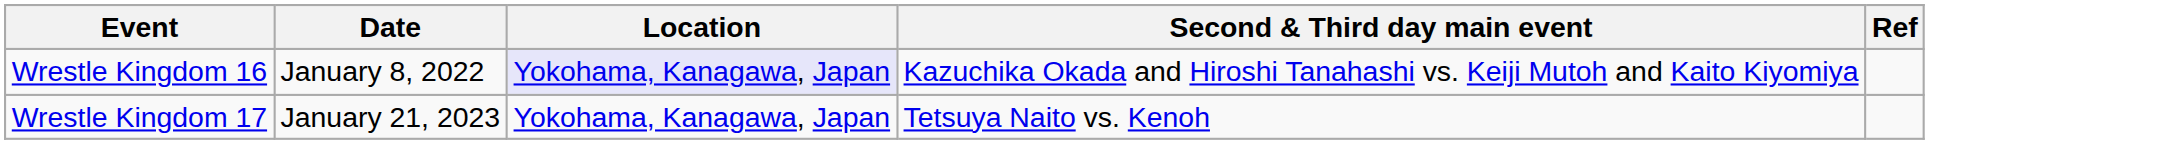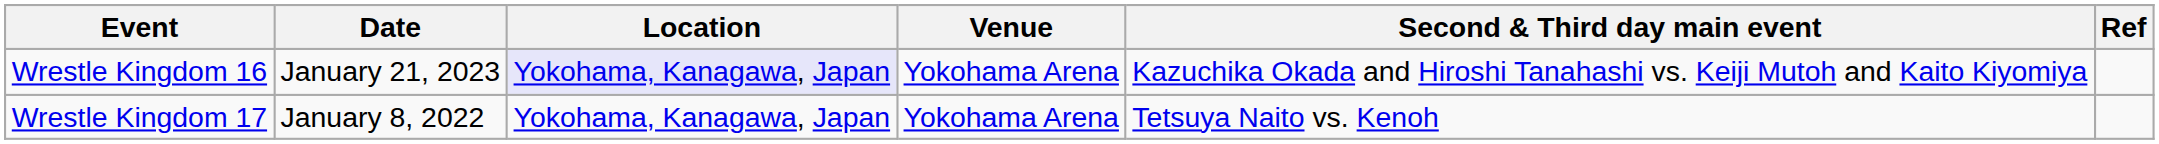 <table class="wikitable" style="font-size:85%;">
 <tr>
 <th>Event</th>
 <th>Date</th>
 <th>Location</th>
+<th>Venue</th>
 <th>Second & Third day main event</th>
 <th>Ref</th>
 </tr>
 <tr>
 <td><a href='#'>Wrestle Kingdom 16</a></td>
-<td>January 8, 2022</td>
+<td>January 21, 2023</td>
 <td style="background: lavender;"><a href='#'>Yokohama, Kanagawa</a>, <a href='#'>Japan</a></td>
+<td><a href='#'>Yokohama Arena</a></td>
 <td><a href='#'>Kazuchika Okada</a> and <a href='#'>Hiroshi Tanahashi</a> vs. <a href='#'>Keiji Mutoh</a> and <a href='#'>Kaito Kiyomiya</a></td>
 <td></td>
 </tr>
 <tr>
 <td><a href='#'>Wrestle Kingdom 17</a></td>
-<td>January 21, 2023</td>
+<td>January 8, 2022</td>
 <td><a href='#'>Yokohama, Kanagawa</a>, <a href='#'>Japan</a></td>
+<td><a href='#'>Yokohama Arena</a></td>
 <td><a href='#'>Tetsuya Naito</a> vs. <a href='#'>Kenoh</a></td>
 <td></td>
 </tr>
 </table>
